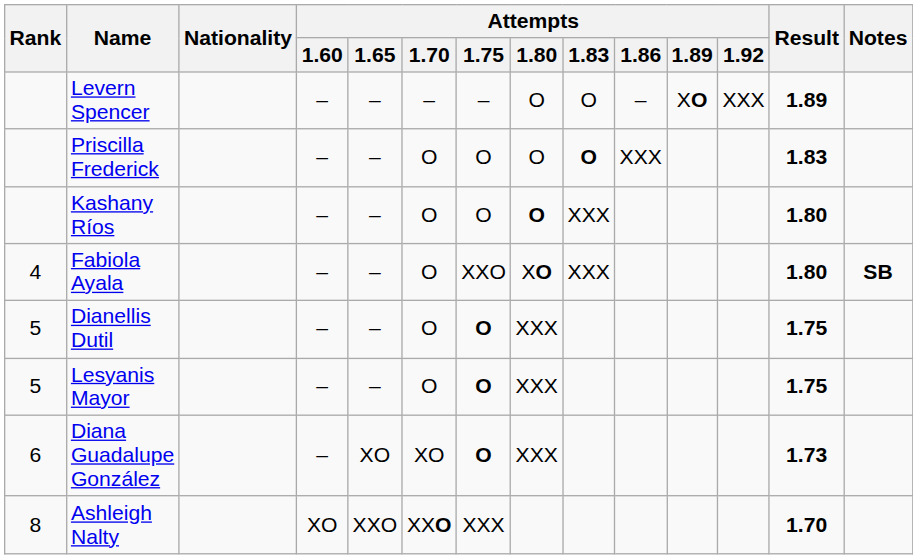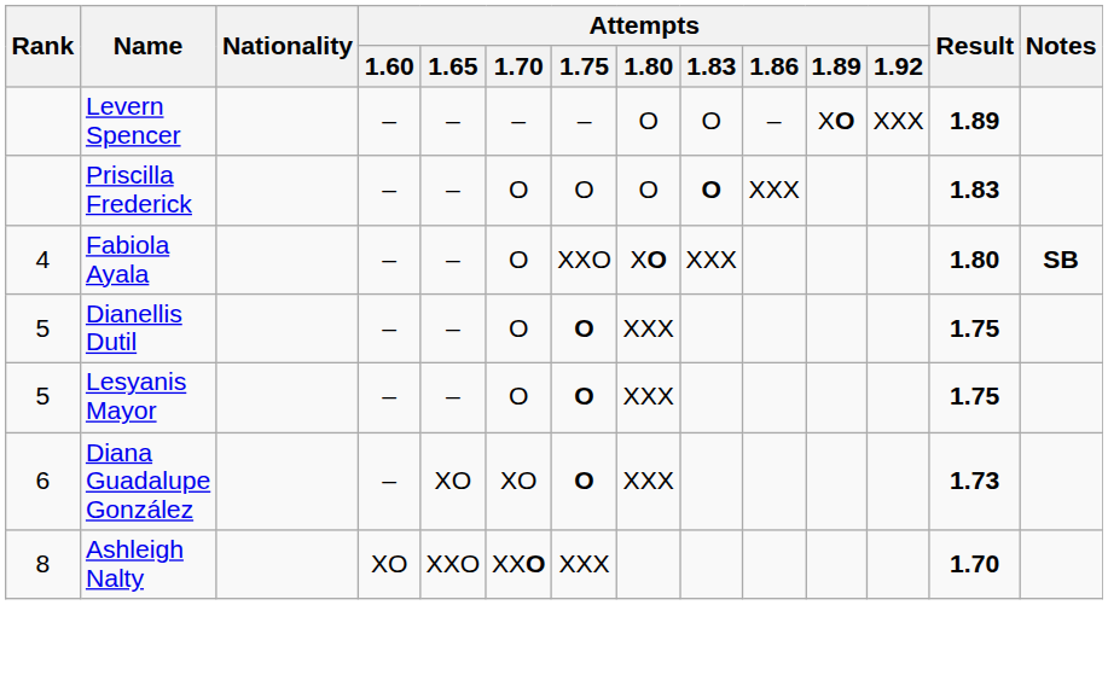 <table class="wikitable sortable" style="text-align:center">
 <tr>
 <th rowspan=2>Rank</th>
 <th rowspan=2>Name</th>
 <th rowspan=2>Nationality</th>
 <th colspan=9>Attempts</th>
 <th rowspan=2>Result</th>
 <th rowspan=2>Notes</th>
 </tr>
 <tr>
 <th>1.60</th>
 <th>1.65</th>
 <th>1.70</th>
 <th>1.75</th>
 <th>1.80</th>
 <th>1.83</th>
 <th>1.86</th>
 <th>1.89</th>
 <th>1.92</th>
 </tr>
 <tr>
 <td></td>
 <td align=left><a href='#'>Levern Spencer</a></td>
 <td align=left></td>
 <td>–</td>
 <td>–</td>
 <td>–</td>
 <td>–</td>
 <td>O</td>
 <td>O</td>
 <td>–</td>
 <td>X<strong>O</strong></td>
 <td>XXX</td>
 <td><strong>1.89</strong></td>
 <td></td>
 </tr>
 <tr>
 <td></td>
 <td align=left><a href='#'>Priscilla Frederick</a></td>
 <td align=left></td>
 <td>–</td>
 <td>–</td>
 <td>O</td>
 <td>O</td>
 <td>O</td>
 <td><strong>O</strong></td>
 <td>XXX</td>
 <td></td>
 <td></td>
 <td><strong>1.83</strong></td>
-<td></td>
-</tr>
-<tr>
-<td></td>
-<td align=left><a href='#'>Kashany Ríos</a></td>
-<td align=left></td>
-<td>–</td>
-<td>–</td>
-<td>O</td>
-<td>O</td>
-<td><strong>O</strong></td>
-<td>XXX</td>
-<td></td>
-<td></td>
-<td></td>
-<td><strong>1.80</strong></td>
 <td></td>
 </tr>
 <tr>
 <td>4</td>
 <td align=left><a href='#'>Fabiola Ayala</a></td>
 <td align=left></td>
 <td>–</td>
 <td>–</td>
 <td>O</td>
 <td>XXO</td>
 <td>X<strong>O</strong></td>
 <td>XXX</td>
 <td></td>
 <td></td>
 <td></td>
 <td><strong>1.80</strong></td>
 <td><strong>SB</strong></td>
 </tr>
 <tr>
 <td>5</td>
 <td align=left><a href='#'>Dianellis Dutil</a></td>
 <td align=left></td>
 <td>–</td>
 <td>–</td>
 <td>O</td>
 <td><strong>O</strong></td>
 <td>XXX</td>
 <td></td>
 <td></td>
 <td></td>
 <td></td>
 <td><strong>1.75</strong></td>
 <td></td>
 </tr>
 <tr>
 <td>5</td>
 <td align=left><a href='#'>Lesyanis Mayor</a></td>
 <td align=left></td>
 <td>–</td>
 <td>–</td>
 <td>O</td>
 <td><strong>O</strong></td>
 <td>XXX</td>
 <td></td>
 <td></td>
 <td></td>
 <td></td>
 <td><strong>1.75</strong></td>
 <td></td>
 </tr>
 <tr>
 <td>6</td>
 <td align=left><a href='#'>Diana Guadalupe González</a></td>
 <td align=left></td>
 <td>–</td>
 <td>XO</td>
 <td>XO</td>
 <td><strong>O</strong></td>
 <td>XXX</td>
 <td></td>
 <td></td>
 <td></td>
 <td></td>
 <td><strong>1.73</strong></td>
 <td></td>
 </tr>
 <tr>
 <td>8</td>
 <td align=left><a href='#'>Ashleigh Nalty</a></td>
 <td align=left></td>
 <td>XO</td>
 <td>XXO</td>
 <td>XX<strong>O</strong></td>
 <td>XXX</td>
 <td></td>
 <td></td>
 <td></td>
 <td></td>
 <td></td>
 <td><strong>1.70</strong></td>
 <td></td>
 </tr>
 </table>
